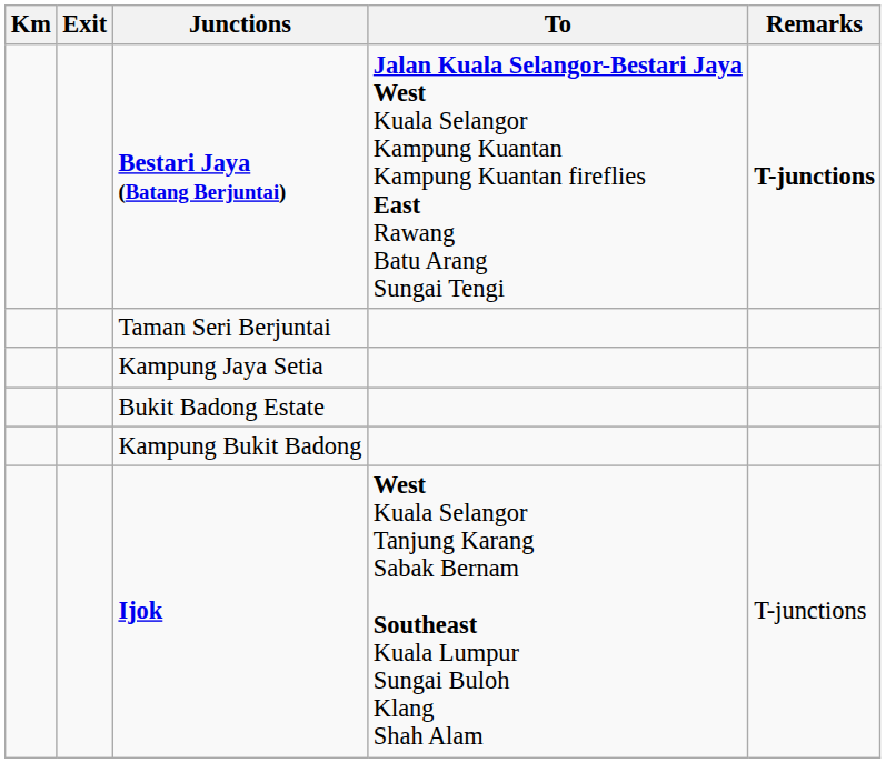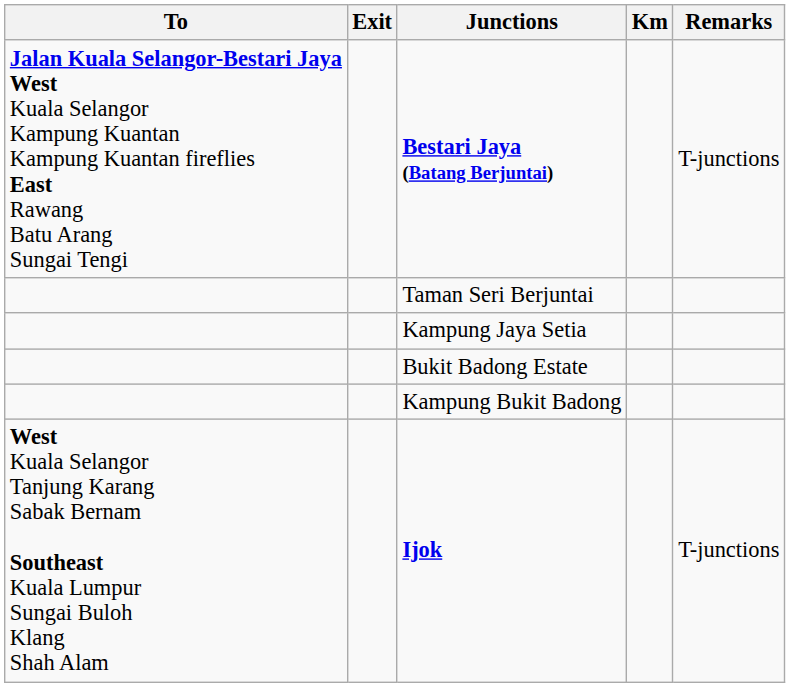 <table class="wikitable">
 <tr>
-<th>Km</th>
+<th>To</th>
 <th>Exit</th>
 <th>Junctions</th>
-<th>To</th>
+<th>Km</th>
 <th>Remarks</th>
 </tr>
 <tr>
-<td></td>
+<td> <strong><a href='#'>Jalan Kuala Selangor-Bestari Jaya</a></strong><br><strong>West</strong><br>Kuala Selangor<br>Kampung Kuantan<br>Kampung Kuantan fireflies<br><strong>East</strong><br>Rawang<br>Batu Arang<br>Sungai Tengi<br></td>
 <td></td>
 <td><strong><a href='#'>Bestari Jaya</a></strong><br><small><strong>(<a href='#'>Batang Berjuntai</a>)</strong></small></td>
-<td> <strong><a href='#'>Jalan Kuala Selangor-Bestari Jaya</a></strong><br><strong>West</strong><br>Kuala Selangor<br>Kampung Kuantan<br>Kampung Kuantan fireflies<br><strong>East</strong><br>Rawang<br>Batu Arang<br>Sungai Tengi<br></td>
-<td><strong>T-junctions</strong></td>
+<td></td>
+<td>T-junctions</td>
 </tr>
 <tr>
 <td></td>
 <td></td>
 <td>Taman Seri Berjuntai</td>
 <td></td>
 <td></td>
 </tr>
 <tr>
 <td></td>
 <td></td>
 <td>Kampung Jaya Setia</td>
 <td></td>
 <td></td>
 </tr>
 <tr>
 <td></td>
 <td></td>
 <td>Bukit Badong Estate</td>
 <td></td>
 <td></td>
 </tr>
 <tr>
 <td></td>
 <td></td>
 <td>Kampung Bukit Badong</td>
 <td></td>
 <td></td>
 </tr>
 <tr>
-<td></td>
+<td><strong>West</strong><br> Kuala Selangor<br> Tanjung Karang<br> Sabak Bernam<br><br><strong>Southeast</strong><br> Kuala Lumpur<br> Sungai Buloh<br> Klang<br> Shah Alam</td>
 <td></td>
 <td><strong><a href='#'>Ijok</a></strong></td>
-<td><strong>West</strong><br> Kuala Selangor<br> Tanjung Karang<br> Sabak Bernam<br><br><strong>Southeast</strong><br> Kuala Lumpur<br> Sungai Buloh<br> Klang<br> Shah Alam</td>
+<td></td>
 <td>T-junctions</td>
 </tr>
 </table>
